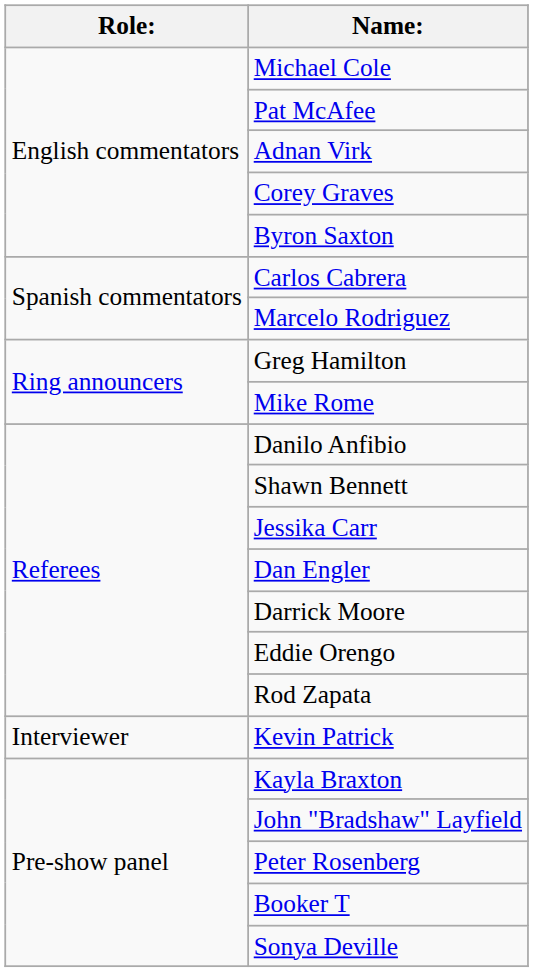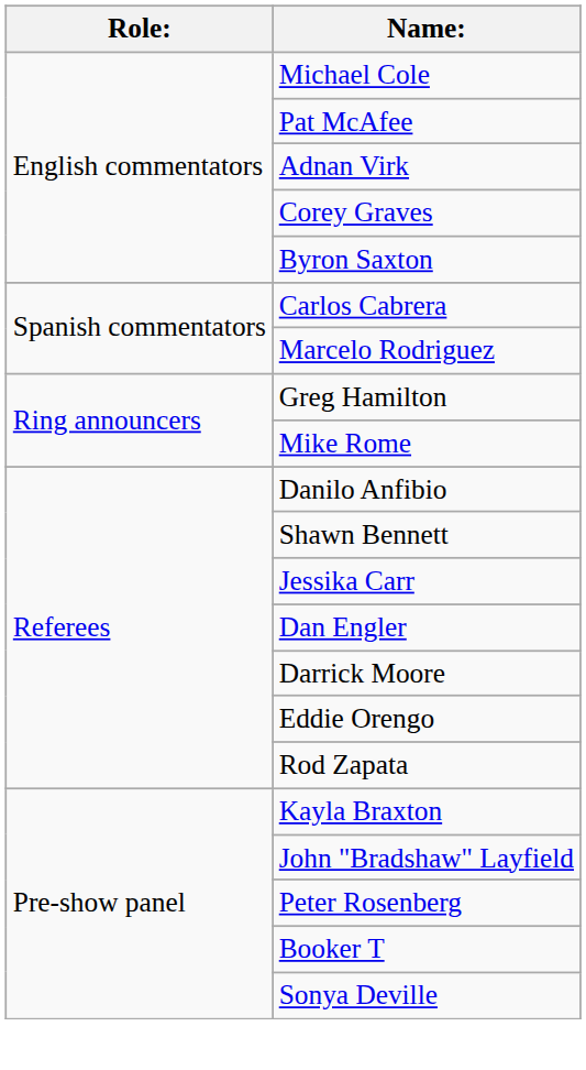 <table class=wikitable style="font-size:90%; margin: 0.5em 0 0.5em 1em; float: right; clear: right;">
 <tr>
 <th>Role:</th>
 <th>Name:</th>
 </tr>
 <tr>
 <td rowspan=5>English commentators</td>
 <td><a href='#'>Michael Cole</a> </td>
 </tr>
 <tr>
 <td><a href='#'>Pat McAfee</a> </td>
 </tr>
 <tr>
 <td><a href='#'>Adnan Virk</a> </td>
 </tr>
 <tr>
 <td><a href='#'>Corey Graves</a> </td>
 </tr>
 <tr>
 <td><a href='#'>Byron Saxton</a> </td>
 </tr>
 <tr>
 <td rowspan=2>Spanish commentators</td>
 <td><a href='#'>Carlos Cabrera</a></td>
 </tr>
 <tr>
 <td><a href='#'>Marcelo Rodriguez</a></td>
 </tr>
 <tr>
 <td rowspan=2><a href='#'>Ring announcers</a></td>
 <td>Greg Hamilton </td>
 </tr>
 <tr>
 <td><a href='#'>Mike Rome</a> </td>
 </tr>
 <tr>
 <td rowspan=7><a href='#'>Referees</a></td>
 <td>Danilo Anfibio</td>
 </tr>
 <tr>
 <td>Shawn Bennett</td>
 </tr>
 <tr>
 <td><a href='#'>Jessika Carr</a></td>
 </tr>
 <tr>
 <td><a href='#'>Dan Engler</a></td>
 </tr>
 <tr>
 <td>Darrick Moore</td>
 </tr>
 <tr>
 <td>Eddie Orengo</td>
 </tr>
 <tr>
 <td>Rod Zapata</td>
 </tr>
 <tr>
-<td>Interviewer</td>
-<td><a href='#'>Kevin Patrick</a></td>
-</tr>
-<tr>
 <td rowspan="5">Pre-show panel</td>
 <td><a href='#'>Kayla Braxton</a></td>
 </tr>
 <tr>
 <td><a href='#'>John "Bradshaw" Layfield</a></td>
 </tr>
 <tr>
 <td><a href='#'>Peter Rosenberg</a></td>
 </tr>
 <tr>
 <td><a href='#'>Booker T</a></td>
 </tr>
 <tr>
 <td><a href='#'>Sonya Deville</a></td>
 </tr>
 </table>
